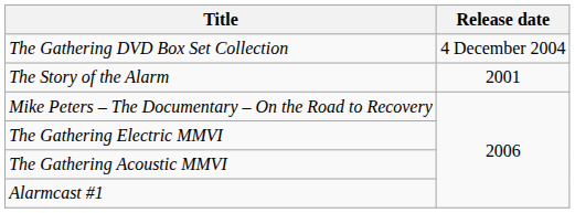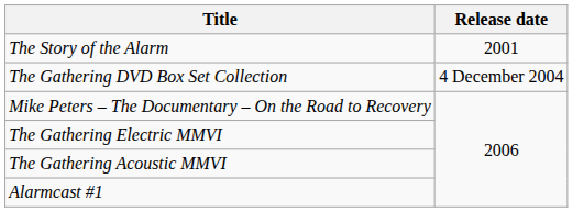 <table class="wikitable" style="font-size:95%">
 <tr>
 <th>Title</th>
 <th>Release date</th>
 </tr>
 <tr>
+<td align=left><em>The Story of the Alarm</em></td>
+<td style="text-align:center;">2001</td>
+</tr>
+<tr>
 <td align=left><em>The Gathering DVD Box Set Collection</em></td>
 <td style="text-align:center;">4 December 2004</td>
-</tr>
-<tr>
-<td align=left><em>The Story of the Alarm</em></td>
-<td style="text-align:center;">2001</td>
 </tr>
 <tr>
 <td align=left><em>Mike Peters – The Documentary – On the Road to Recovery</em></td>
 <td style="text-align:center;" rowspan="4">2006</td>
 </tr>
 <tr>
 <td align=left><em>The Gathering Electric MMVI</em></td>
 </tr>
 <tr>
 <td align=left><em>The Gathering Acoustic MMVI</em></td>
 </tr>
 <tr>
 <td align=left><em>Alarmcast #1</em></td>
 </tr>
 </table>
